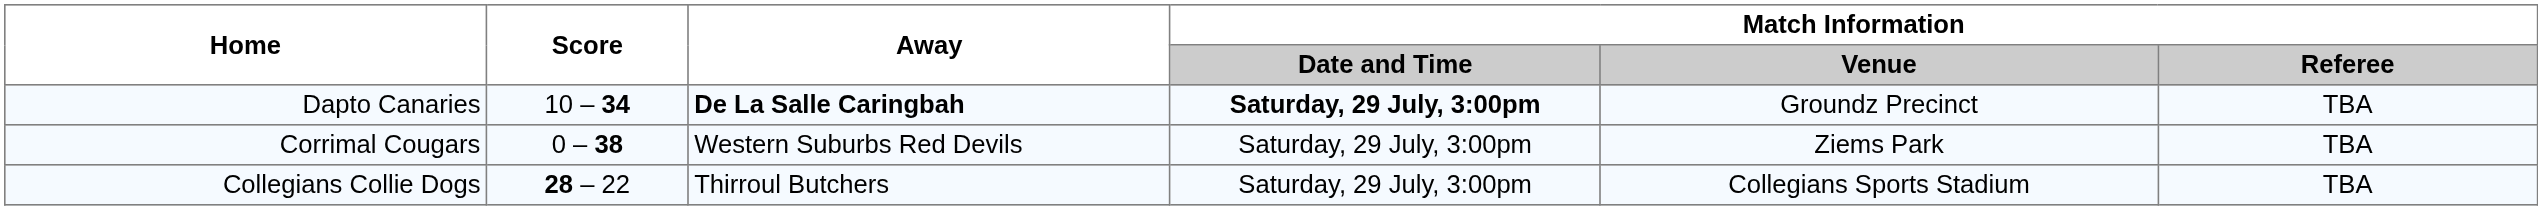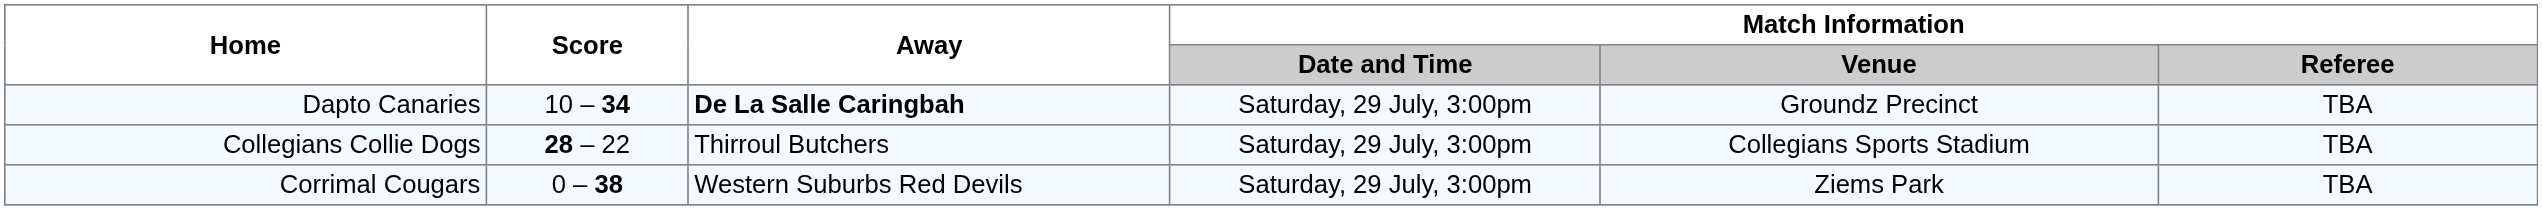 <table width="100%" cellspacing="0" cellpadding="3" border="1" style="border-collapse:collapse;  text-align:center;">
 <tr>
 <th rowspan="2" width="19%">Home</th>
 <th rowspan="2" width="8%">Score</th>
 <th rowspan="2" width="19%">Away</th>
 <th colspan="3">Match Information</th>
 </tr>
 <tr style="background:#CCCCCC">
 <th width="17%">Date and Time</th>
 <th width="22%">Venue</th>
 <th width="50%">Referee</th>
 </tr>
 <tr style="text-align:center; background:#f5faff;">
 <td align="right">Dapto Canaries </td>
 <td>10 – <strong>34</strong></td>
 <td align="left"><strong> De La Salle Caringbah</strong></td>
-<td><strong>Saturday, 29 July, 3:00pm</strong></td>
+<td>Saturday, 29 July, 3:00pm</td>
 <td>Groundz Precinct</td>
+<td>TBA</td>
+</tr>
+<tr style="text-align:center; background:#f5faff;">
+<td align="right">Collegians Collie Dogs </td>
+<td><strong>28</strong> – 22</td>
+<td align="left"> Thirroul Butchers</td>
+<td>Saturday, 29 July, 3:00pm</td>
+<td>Collegians Sports Stadium</td>
 <td>TBA</td>
 </tr>
 <tr style="text-align:center; background:#f5faff;">
 <td align="right">Corrimal Cougars </td>
 <td>0 – <strong>38</strong></td>
 <td align="left"> Western Suburbs Red Devils</td>
 <td>Saturday, 29 July, 3:00pm</td>
 <td>Ziems Park</td>
 <td>TBA</td>
 </tr>
-<tr style="text-align:center; background:#f5faff;">
-<td align="right">Collegians Collie Dogs </td>
-<td><strong>28</strong> – 22</td>
-<td align="left"> Thirroul Butchers</td>
-<td>Saturday, 29 July, 3:00pm</td>
-<td>Collegians Sports Stadium</td>
-<td>TBA</td>
-</tr>
 </table>
